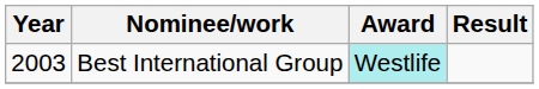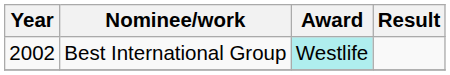 <table class="wikitable">
 <tr>
 <th>Year</th>
 <th>Nominee/work</th>
 <th>Award</th>
 <th>Result</th>
 </tr>
 <tr>
-<td>2003</td>
+<td>2002</td>
 <td>Best International Group</td>
 <td style="background: paleturquoise;">Westlife</td>
 <td></td>
 </tr>
 <tr>
 </tr>
 </table>
